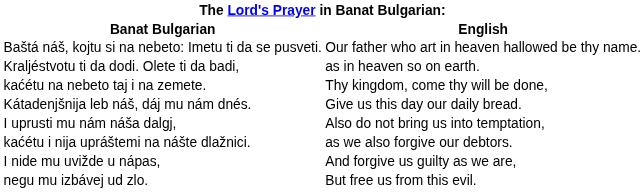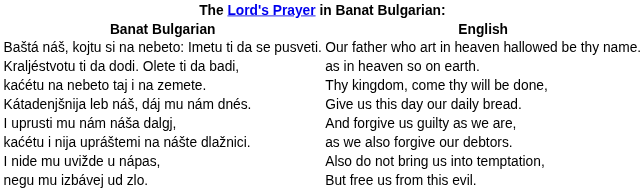 <table border="0">
 <tr>
 <th colspan="2">The <a href='#'>Lord's Prayer</a> in Banat Bulgarian:</th>
 </tr>
 <tr>
 <th>Banat Bulgarian</th>
 <th>English</th>
 </tr>
 <tr>
 <td>Baštá náš, kojtu si na nebeto: Imetu ti da se pusveti.</td>
 <td>Our father who art in heaven hallowed be thy name.</td>
 </tr>
 <tr>
 <td>Kraljéstvotu ti da dodi. Olete ti da badi,</td>
 <td>as in heaven so on earth.</td>
 </tr>
 <tr>
 <td>kaćétu na nebeto taj i na zemete.</td>
 <td>Thy kingdom, come thy will be done,</td>
 </tr>
 <tr>
 <td>Kátadenjšnija leb náš, dáj mu nám dnés.</td>
 <td>Give us this day our daily bread.</td>
 </tr>
 <tr>
 <td>I uprusti mu nám náša dalgj,</td>
-<td>Also do not bring us into temptation,</td>
+<td>And forgive us guilty as we are,</td>
 </tr>
 <tr>
 <td>kaćétu i nija upráštemi na nášte dlažnici.</td>
 <td>as we also forgive our debtors.</td>
 </tr>
 <tr>
 <td>I nide mu uvižde u nápas,</td>
-<td>And forgive us guilty as we are,</td>
+<td>Also do not bring us into temptation,</td>
 </tr>
 <tr>
 <td>negu mu izbávej ud zlo.</td>
 <td>But free us from this evil.</td>
 </tr>
 </table>
